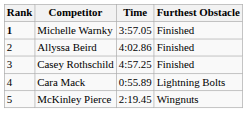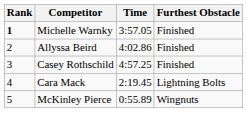 <table class="wikitable sortable mw-collapsible">
 <tr>
 <th>Rank</th>
 <th>Competitor</th>
 <th>Time</th>
 <th>Furthest Obstacle</th>
 </tr>
 <tr>
 <td><strong>1</strong></td>
 <td>Michelle Warnky</td>
 <td>3:57.05</td>
 <td>Finished</td>
 </tr>
 <tr>
 <td>2</td>
 <td>Allyssa Beird</td>
 <td>4:02.86</td>
 <td>Finished</td>
 </tr>
 <tr>
 <td>3</td>
 <td>Casey Rothschild</td>
 <td>4:57.25</td>
 <td>Finished</td>
 </tr>
 <tr>
 <td>4</td>
 <td>Cara Mack</td>
-<td>0:55.89</td>
+<td>2:19.45</td>
 <td>Lightning Bolts</td>
 </tr>
 <tr>
 <td>5</td>
 <td>McKinley Pierce</td>
-<td>2:19.45</td>
+<td>0:55.89</td>
 <td>Wingnuts</td>
 </tr>
 </table>
